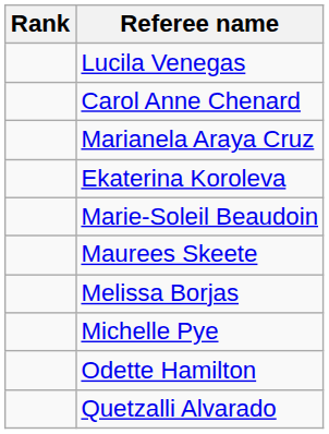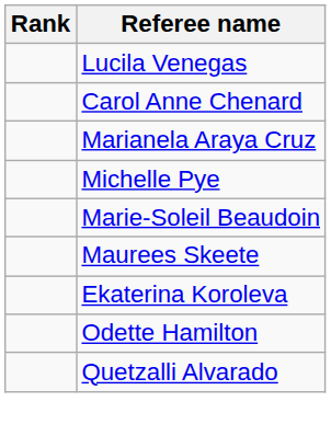 <table class="wikitable">
 <tr>
 <th>Rank</th>
 <th>Referee name</th>
 </tr>
 <tr>
 <td></td>
 <td> <a href='#'>Lucila Venegas</a></td>
 </tr>
 <tr>
 <td></td>
 <td> <a href='#'>Carol Anne Chenard</a></td>
 </tr>
 <tr>
 <td></td>
 <td> <a href='#'>Marianela Araya Cruz</a></td>
 </tr>
 <tr>
 <td></td>
-<td> <a href='#'>Ekaterina Koroleva</a></td>
+<td> <a href='#'>Michelle Pye</a></td>
 </tr>
 <tr>
 <td></td>
 <td> <a href='#'>Marie-Soleil Beaudoin</a></td>
 </tr>
 <tr>
 <td></td>
 <td> <a href='#'>Maurees Skeete</a></td>
 </tr>
 <tr>
 <td></td>
-<td> <a href='#'>Melissa Borjas</a></td>
-</tr>
-<tr>
-<td></td>
-<td> <a href='#'>Michelle Pye</a></td>
+<td> <a href='#'>Ekaterina Koroleva</a></td>
 </tr>
 <tr>
 <td></td>
 <td> <a href='#'>Odette Hamilton</a></td>
 </tr>
 <tr>
 <td></td>
 <td> <a href='#'>Quetzalli Alvarado</a></td>
 </tr>
 </table>
